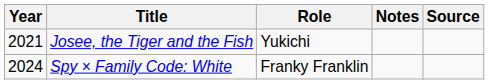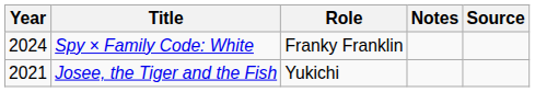 <table class="wikitable sortable plainrowheaders">
 <tr>
 <th>Year</th>
 <th>Title</th>
 <th>Role</th>
 <th class="unsortable">Notes</th>
 <th class="unsortable">Source</th>
 </tr>
 <tr>
+<td>2024</td>
+<td><em><a href='#'>Spy × Family Code: White</a></em></td>
+<td>Franky Franklin</td>
+<td></td>
+<td></td>
+</tr>
+<tr>
 <td>2021</td>
 <td><em><a href='#'>Josee, the Tiger and the Fish</a></em></td>
 <td>Yukichi</td>
 <td></td>
 <td></td>
 </tr>
-<tr>
-<td>2024</td>
-<td><em><a href='#'>Spy × Family Code: White</a></em></td>
-<td>Franky Franklin</td>
-<td></td>
-<td></td>
-</tr>
 </table>
